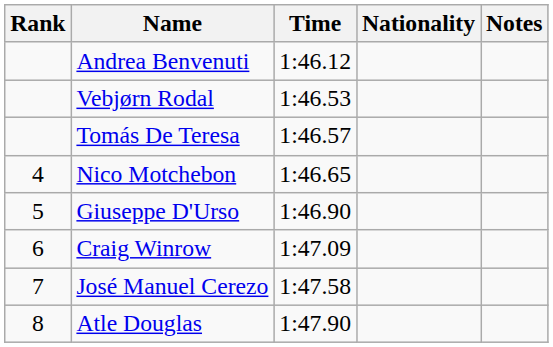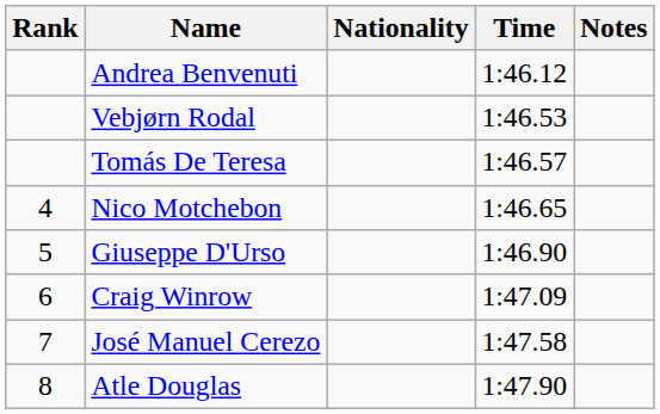 <table class="wikitable sortable" style="text-align:center">
 <tr>
 <th>Rank</th>
 <th>Name</th>
+<th>Nationality</th>
 <th>Time</th>
-<th>Nationality</th>
 <th>Notes</th>
 </tr>
 <tr>
 <td></td>
 <td align=left><a href='#'>Andrea Benvenuti</a></td>
+<td align=left></td>
 <td>1:46.12</td>
-<td align=left></td>
 <td></td>
 </tr>
 <tr>
 <td></td>
 <td align=left><a href='#'>Vebjørn Rodal</a></td>
+<td align=left></td>
 <td>1:46.53</td>
-<td align=left></td>
 <td></td>
 </tr>
 <tr>
 <td></td>
 <td align=left><a href='#'>Tomás De Teresa</a></td>
+<td align=left></td>
 <td>1:46.57</td>
-<td align=left></td>
 <td></td>
 </tr>
 <tr>
 <td>4</td>
 <td align=left><a href='#'>Nico Motchebon</a></td>
+<td align=left></td>
 <td>1:46.65</td>
-<td align=left></td>
 <td></td>
 </tr>
 <tr>
 <td>5</td>
 <td align=left><a href='#'>Giuseppe D'Urso</a></td>
+<td align=left></td>
 <td>1:46.90</td>
-<td align=left></td>
 <td></td>
 </tr>
 <tr>
 <td>6</td>
 <td align=left><a href='#'>Craig Winrow</a></td>
+<td align=left></td>
 <td>1:47.09</td>
-<td align=left></td>
 <td></td>
 </tr>
 <tr>
 <td>7</td>
 <td align=left><a href='#'>José Manuel Cerezo</a></td>
+<td align=left></td>
 <td>1:47.58</td>
-<td align=left></td>
 <td></td>
 </tr>
 <tr>
 <td>8</td>
 <td align=left><a href='#'>Atle Douglas</a></td>
+<td align=left></td>
 <td>1:47.90</td>
-<td align=left></td>
 <td></td>
 </tr>
 </table>
